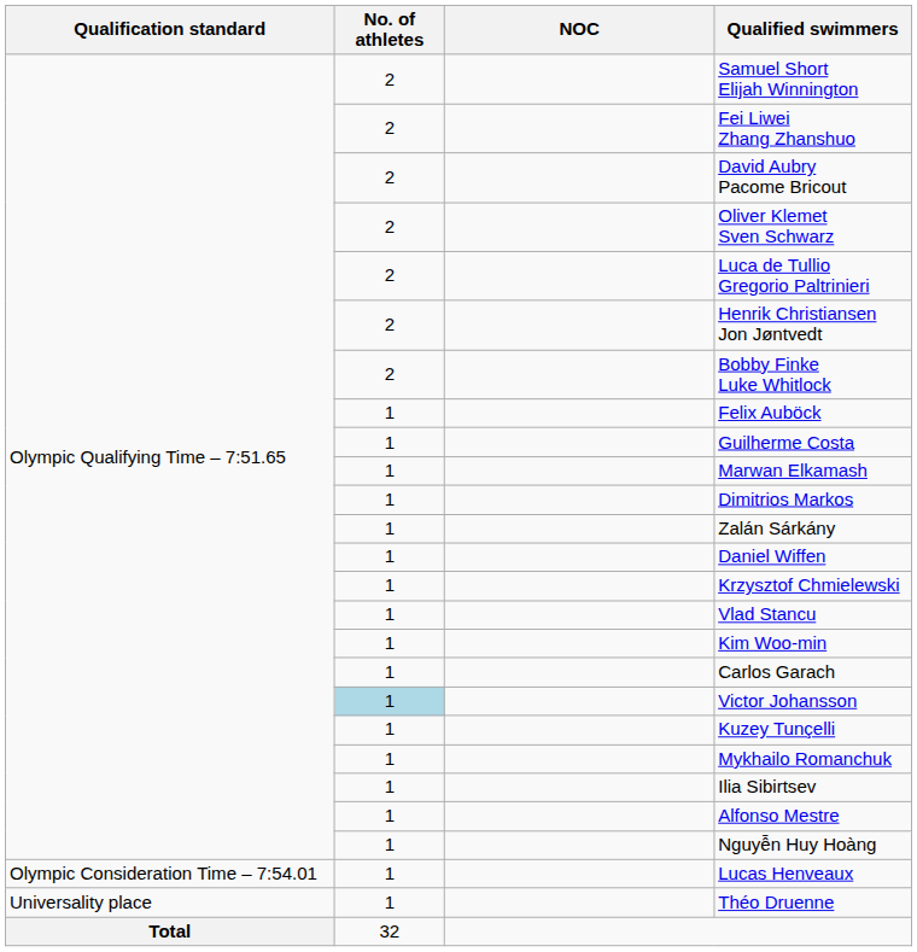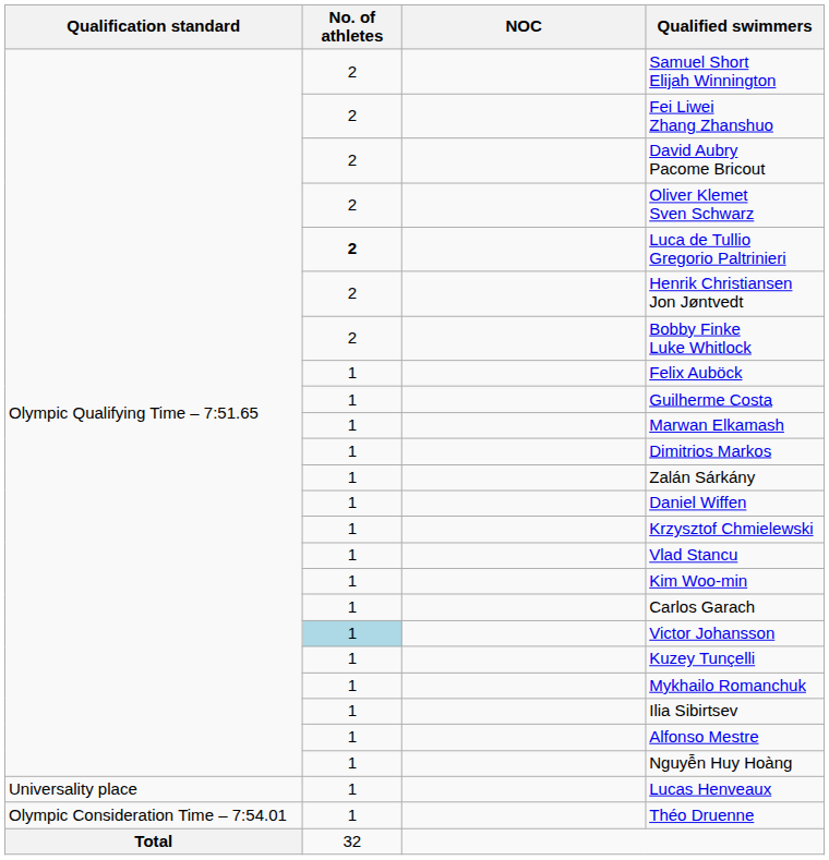 <table class=wikitable style="text-align:left" width=800>
 <tr>
 <th scope="col">Qualification standard</th>
 <th scope="col" width =90>No. of athletes</th>
 <th scope="col" width =230>NOC</th>
 <th scope="col">Qualified swimmers</th>
 </tr>
 <tr>
 <td rowspan=23>Olympic Qualifying Time – 7:51.65</td>
 <td align=center>2</td>
 <td></td>
 <td><a href='#'>Samuel Short</a><br><a href='#'>Elijah Winnington</a></td>
 </tr>
 <tr>
 <td align=center>2</td>
 <td></td>
 <td><a href='#'>Fei Liwei</a><br><a href='#'>Zhang Zhanshuo</a></td>
 </tr>
 <tr>
 <td align=center>2</td>
 <td></td>
 <td><a href='#'>David Aubry</a><br>Pacome Bricout</td>
 </tr>
 <tr>
 <td align=center>2</td>
 <td></td>
 <td><a href='#'>Oliver Klemet</a><br><a href='#'>Sven Schwarz</a></td>
 </tr>
 <tr>
-<td align=center>2</td>
+<td align=center><strong>2</strong></td>
 <td></td>
 <td><a href='#'>Luca de Tullio</a><br><a href='#'>Gregorio Paltrinieri</a></td>
 </tr>
 <tr>
 <td align=center>2</td>
 <td></td>
 <td><a href='#'>Henrik Christiansen</a><br>Jon Jøntvedt</td>
 </tr>
 <tr>
 <td align=center>2</td>
 <td></td>
 <td><a href='#'>Bobby Finke</a><br><a href='#'>Luke Whitlock</a></td>
 </tr>
 <tr>
 <td align=center>1</td>
 <td></td>
 <td><a href='#'>Felix Auböck</a></td>
 </tr>
 <tr>
 <td align=center>1</td>
 <td></td>
 <td><a href='#'>Guilherme Costa</a></td>
 </tr>
 <tr>
 <td align=center>1</td>
 <td></td>
 <td><a href='#'>Marwan Elkamash</a></td>
 </tr>
 <tr>
 <td align=center>1</td>
 <td></td>
 <td><a href='#'>Dimitrios Markos</a></td>
 </tr>
 <tr>
 <td align=center>1</td>
 <td></td>
 <td>Zalán Sárkány</td>
 </tr>
 <tr>
 <td align=center>1</td>
 <td></td>
 <td><a href='#'>Daniel Wiffen</a></td>
 </tr>
 <tr>
 <td align=center>1</td>
 <td></td>
 <td><a href='#'>Krzysztof Chmielewski</a></td>
 </tr>
 <tr>
 <td align=center>1</td>
 <td></td>
 <td><a href='#'>Vlad Stancu</a></td>
 </tr>
 <tr>
 <td align=center>1</td>
 <td></td>
 <td><a href='#'>Kim Woo-min</a></td>
 </tr>
 <tr>
 <td align=center>1</td>
 <td></td>
 <td>Carlos Garach</td>
 </tr>
 <tr>
 <td align=center style="background: lightblue;">1</td>
 <td></td>
 <td><a href='#'>Victor Johansson</a></td>
 </tr>
 <tr>
 <td align=center>1</td>
 <td></td>
 <td><a href='#'>Kuzey Tunçelli</a></td>
 </tr>
 <tr>
 <td align=center>1</td>
 <td></td>
 <td><a href='#'>Mykhailo Romanchuk</a></td>
 </tr>
 <tr>
 <td align=center>1</td>
 <td></td>
 <td>Ilia Sibirtsev</td>
 </tr>
 <tr>
 <td align=center>1</td>
 <td></td>
 <td><a href='#'>Alfonso Mestre</a></td>
 </tr>
 <tr>
 <td align=center>1</td>
 <td></td>
 <td>Nguyễn Huy Hoàng</td>
 </tr>
 <tr>
-<td>Olympic Consideration Time – 7:54.01</td>
+<td>Universality place</td>
 <td align=center>1</td>
 <td></td>
 <td><a href='#'>Lucas Henveaux</a></td>
 </tr>
 <tr>
-<td>Universality place</td>
+<td>Olympic Consideration Time – 7:54.01</td>
 <td align=center>1</td>
 <td></td>
 <td><a href='#'>Théo Druenne</a></td>
 </tr>
 <tr>
 <th scope="row">Total</th>
 <td align=center>32</td>
 <td colspan=2></td>
 </tr>
 </table>
